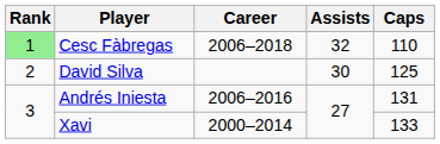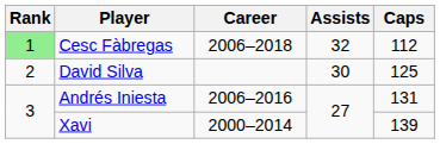 <table class="wikitable sortable" style="text-align:center;">
 <tr>
 <th width=40px>Rank</th>
 <th style="width:125px;">Player</th>
 <th style="width:100px;">Career</th>
 <th width=50px>Assists</th>
 <th width=50px>Caps</th>
 </tr>
 <tr>
 <td style="background: lightgreen;">1</td>
 <td style="text-align:left;"><a href='#'>Cesc Fàbregas</a></td>
 <td>2006–2018</td>
 <td>32</td>
-<td>110</td>
+<td>112</td>
 </tr>
 <tr>
 <td>2</td>
 <td style="text-align:left;"><a href='#'>David Silva</a></td>
 <td></td>
 <td>30</td>
 <td>125</td>
 </tr>
 <tr>
 <td rowspan="2">3</td>
 <td style="text-align:left;"><a href='#'>Andrés Iniesta</a></td>
 <td>2006–2016</td>
 <td rowspan="2">27</td>
 <td>131</td>
 </tr>
 <tr>
 <td style="text-align:left;"><a href='#'>Xavi</a></td>
 <td>2000–2014</td>
-<td>133</td>
+<td>139</td>
 </tr>
 </table>
